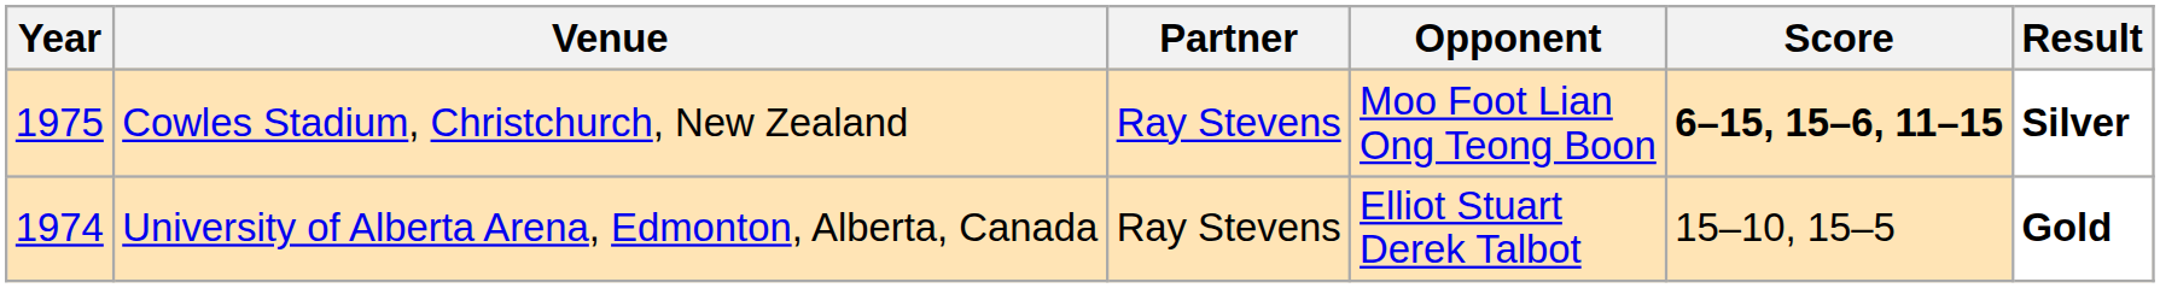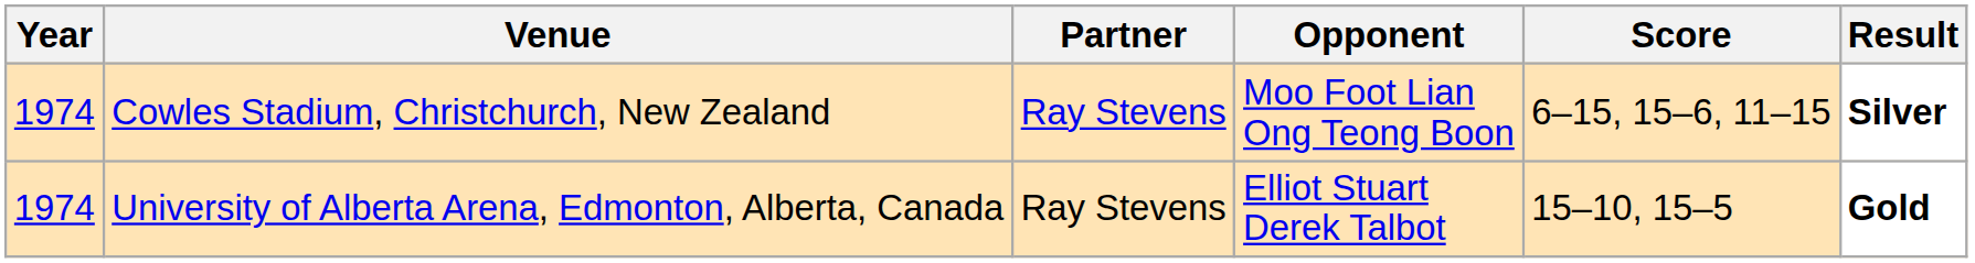 <table class="sortable wikitable" style="font-size: 90%;">
 <tr>
 <th>Year</th>
 <th>Venue</th>
 <th>Partner</th>
 <th>Opponent</th>
 <th>Score</th>
 <th>Result</th>
 </tr>
 <tr style="background:#FFE4B5">
-<td align="center"><a href='#'>1975</a></td>
+<td align="center"><a href='#'>1974</a></td>
 <td align="left"><a href='#'>Cowles Stadium</a>, <a href='#'>Christchurch</a>, New Zealand</td>
 <td align="left"> <a href='#'>Ray Stevens</a></td>
 <td align="left"> <a href='#'>Moo Foot Lian</a><br> <a href='#'>Ong Teong Boon</a></td>
-<td align="left"><strong>6–15, 15–6, 11–15</strong></td>
+<td align="left">6–15, 15–6, 11–15</td>
 <td style="text-align:left; background: white"> <strong>Silver</strong></td>
 </tr>
 <tr style="background:#FFE4B5">
 <td align="center"><a href='#'>1974</a></td>
 <td align="left"><a href='#'>University of Alberta Arena</a>, <a href='#'>Edmonton</a>, Alberta, Canada</td>
 <td align="left"> Ray Stevens</td>
 <td align="left"> <a href='#'>Elliot Stuart</a><br> <a href='#'>Derek Talbot</a></td>
 <td align="left">15–10, 15–5</td>
 <td style="text-align:left; background:white"> <strong>Gold</strong></td>
 </tr>
 </table>
